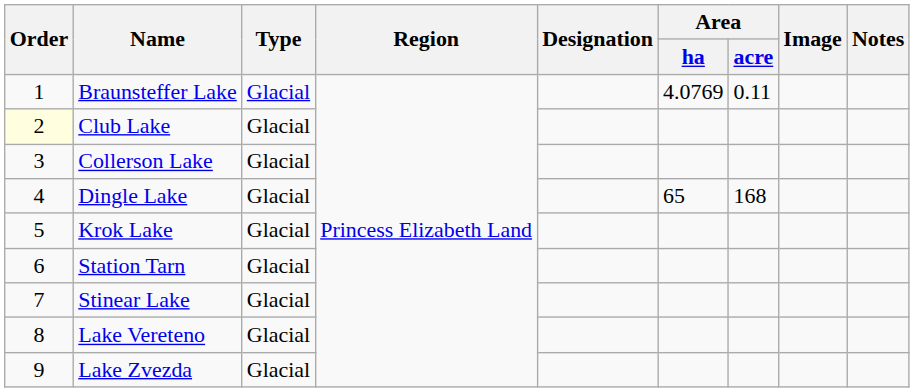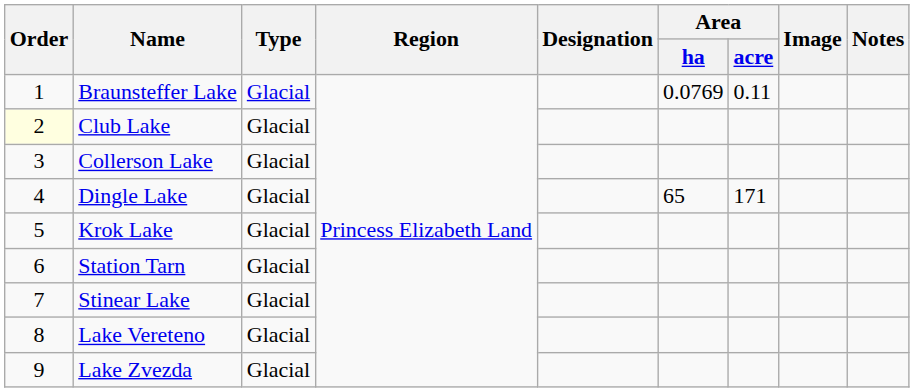 <table class="wikitable sortable">
 <tr>
 <th scope="col" rowspan=2>Order</th>
 <th scope="col" rowspan=2>Name</th>
 <th scope="col" rowspan=2>Type</th>
 <th scope="col" rowspan=2>Region</th>
 <th scope="col" rowspan=2>Designation</th>
 <th scope="col" colspan=2>Area</th>
 <th scope="col" rowspan=2>Image</th>
 <th scope="col" rowspan=2>Notes</th>
 </tr>
 <tr>
 <th scope="col"><a href='#'>ha</a></th>
 <th scope="col"><a href='#'>acre</a></th>
 </tr>
 <tr>
 <td align=center>1</td>
 <td><a href='#'>Braunsteffer Lake</a></td>
 <td><a href='#'>Glacial</a></td>
 <td rowspan=9><a href='#'>Princess Elizabeth Land</a></td>
 <td></td>
-<td>4.0769</td>
+<td>0.0769</td>
 <td>0.11</td>
 <td></td>
 <td></td>
 </tr>
 <tr>
 <td align=center style="background: lightyellow;">2</td>
 <td><a href='#'>Club Lake</a></td>
 <td>Glacial</td>
 <td></td>
 <td></td>
 <td></td>
 <td></td>
 <td></td>
 </tr>
 <tr>
 <td align=center>3</td>
 <td><a href='#'>Collerson Lake</a></td>
 <td>Glacial</td>
 <td></td>
 <td></td>
 <td></td>
 <td></td>
 <td></td>
 </tr>
 <tr>
 <td align=center>4</td>
 <td><a href='#'>Dingle Lake</a></td>
 <td>Glacial</td>
 <td></td>
 <td>65</td>
-<td>168</td>
+<td>171</td>
 <td></td>
 <td></td>
 </tr>
 <tr>
 <td align=center>5</td>
 <td><a href='#'>Krok Lake</a></td>
 <td>Glacial</td>
 <td></td>
 <td></td>
 <td></td>
 <td></td>
 <td></td>
 </tr>
 <tr>
 <td align=center>6</td>
 <td><a href='#'>Station Tarn</a></td>
 <td>Glacial</td>
 <td></td>
 <td></td>
 <td></td>
 <td></td>
 <td></td>
 </tr>
 <tr>
 <td align=center>7</td>
 <td><a href='#'>Stinear Lake</a></td>
 <td>Glacial</td>
 <td></td>
 <td></td>
 <td></td>
 <td></td>
 <td></td>
 </tr>
 <tr>
 <td align=center>8</td>
 <td><a href='#'>Lake Vereteno</a></td>
 <td>Glacial</td>
 <td></td>
 <td></td>
 <td></td>
 <td></td>
 <td></td>
 </tr>
 <tr>
 <td align=center>9</td>
 <td><a href='#'>Lake Zvezda</a></td>
 <td>Glacial</td>
 <td></td>
 <td></td>
 <td></td>
 <td></td>
 <td></td>
 </tr>
 </table>
